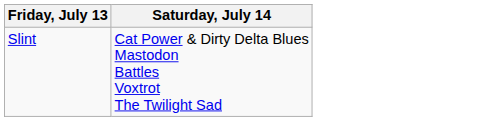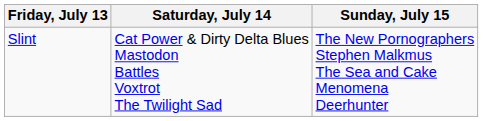 <table class="wikitable">
 <tr>
 <th>Friday, July 13</th>
 <th>Saturday, July 14</th>
+<th>Sunday, July 15</th>
 </tr>
 <tr valign="top">
 <td><a href='#'>Slint</a></td>
 <td><a href='#'>Cat Power</a> & Dirty Delta Blues<br><a href='#'>Mastodon</a><br><a href='#'>Battles</a><br><a href='#'>Voxtrot</a><br><a href='#'>The Twilight Sad</a></td>
+<td><a href='#'>The New Pornographers</a><br><a href='#'>Stephen Malkmus</a><br><a href='#'>The Sea and Cake</a><br><a href='#'>Menomena</a><br><a href='#'>Deerhunter</a></td>
 </tr>
 </table>
